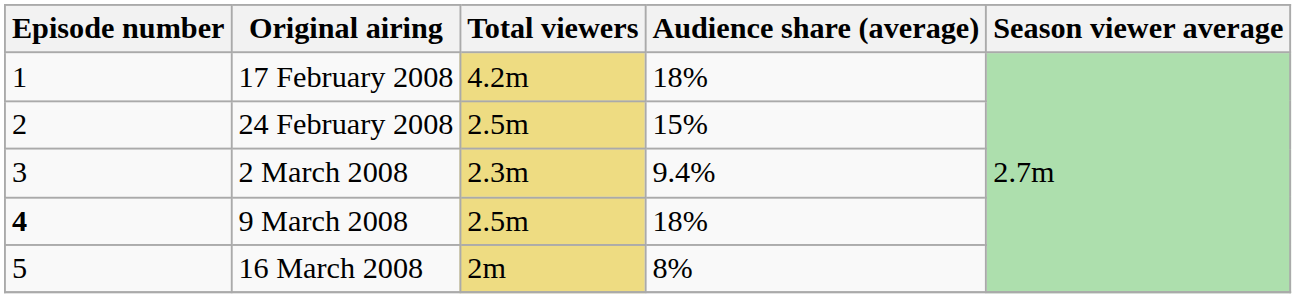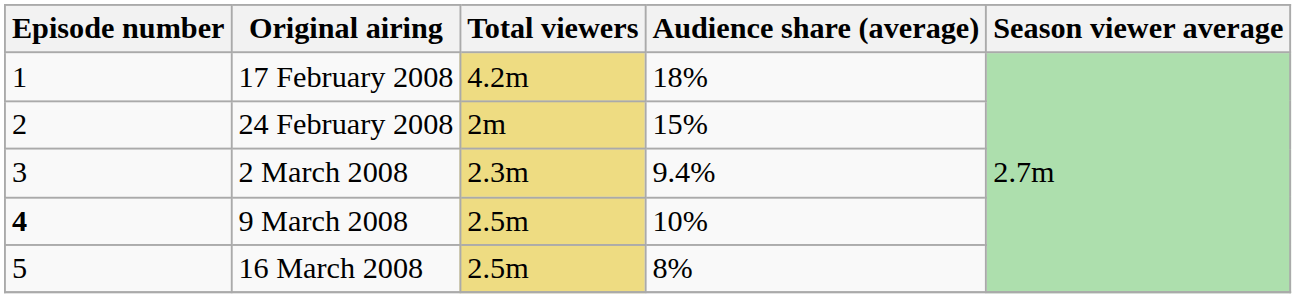 <table class="wikitable">
 <tr>
 <th>Episode number</th>
 <th>Original airing</th>
 <th>Total viewers</th>
 <th>Audience share (average)</th>
 <th>Season viewer average</th>
 </tr>
 <tr>
 <td>1</td>
 <td>17 February 2008</td>
 <td style="background:#EEDC82;">4.2m</td>
 <td>18%</td>
 <td style="background:#addfad;" rowspan="5">2.7m</td>
 </tr>
 <tr>
 <td>2</td>
 <td>24 February 2008</td>
-<td style="background:#EEDC82;">2.5m</td>
+<td style="background:#EEDC82;">2m</td>
 <td>15%</td>
 </tr>
 <tr>
 <td>3</td>
 <td>2 March 2008</td>
 <td style="background:#EEDC82;">2.3m</td>
 <td>9.4%</td>
 </tr>
 <tr>
 <td><strong>4</strong></td>
 <td>9 March 2008</td>
 <td style="background:#EEDC82;">2.5m</td>
-<td>18%</td>
+<td>10%</td>
 </tr>
 <tr>
 <td>5</td>
 <td>16 March 2008</td>
-<td style="background:#EEDC82;">2m</td>
+<td style="background:#EEDC82;">2.5m</td>
 <td>8%</td>
 </tr>
 <tr>
 </tr>
 </table>
